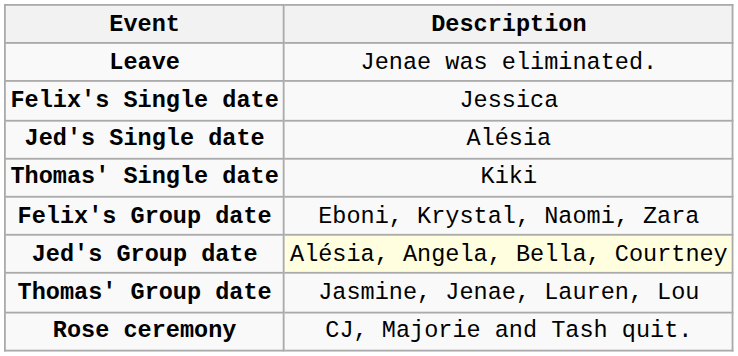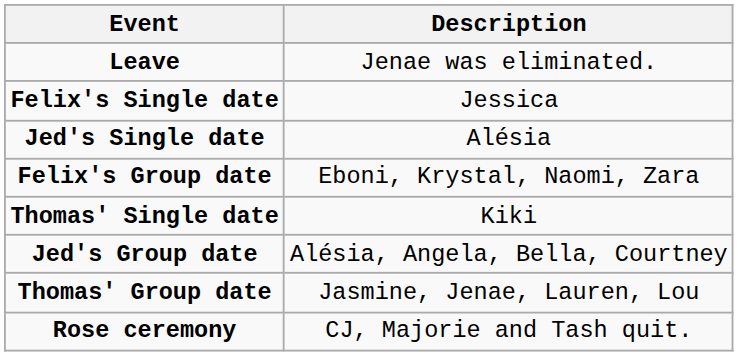 <table class="wikitable sortable" style="text-align:center;">
 <tr>
 <th>Event</th>
 <th>Description</th>
 </tr>
 <tr>
 <td><strong>Leave</strong></td>
 <td>Jenae was eliminated.</td>
 </tr>
 <tr>
 <td><strong>Felix's Single date</strong></td>
 <td>Jessica</td>
 </tr>
 <tr>
 <td><strong>Jed's Single date</strong></td>
 <td>Alésia</td>
 </tr>
 <tr>
+<td><strong>Felix's Group date</strong></td>
+<td>Eboni, Krystal, Naomi, Zara</td>
+</tr>
+<tr>
 <td><strong>Thomas' Single date</strong></td>
 <td>Kiki</td>
 </tr>
 <tr>
-<td><strong>Felix's Group date</strong></td>
-<td>Eboni, Krystal, Naomi, Zara</td>
-</tr>
-<tr>
 <td><strong>Jed's Group date</strong></td>
-<td style="background: lightyellow;">Alésia, Angela, Bella, Courtney</td>
+<td>Alésia, Angela, Bella, Courtney</td>
 </tr>
 <tr>
 <td><strong>Thomas' Group date</strong></td>
 <td>Jasmine, Jenae, Lauren, Lou</td>
 </tr>
 <tr>
 <td><strong>Rose ceremony</strong></td>
 <td>CJ, Majorie and Tash quit.</td>
 </tr>
 </table>
